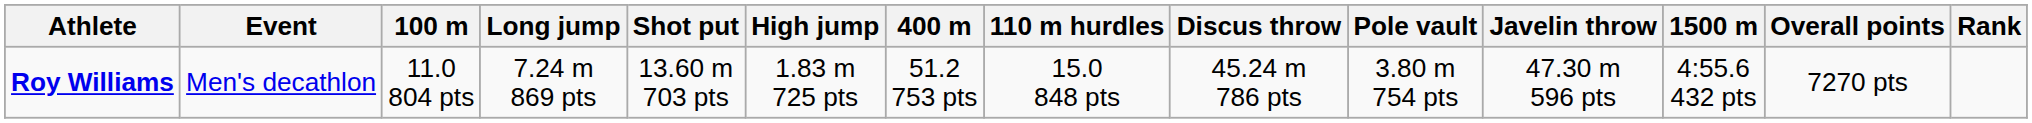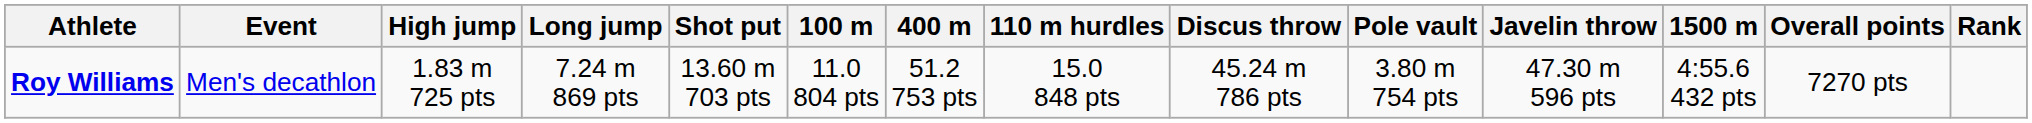 <table class=wikitable style="font-size:90%">
 <tr>
 <th>Athlete</th>
 <th>Event</th>
-<th>100 m</th>
+<th>High jump</th>
 <th>Long jump</th>
 <th>Shot put</th>
-<th>High jump</th>
+<th>100 m</th>
 <th>400 m</th>
 <th>110 m hurdles</th>
 <th>Discus throw</th>
 <th>Pole vault</th>
 <th>Javelin throw</th>
 <th>1500 m</th>
 <th>Overall points</th>
 <th>Rank</th>
 </tr>
 <tr align=center>
 <td align=left><strong><a href='#'>Roy Williams</a></strong></td>
 <td align=left><a href='#'>Men's decathlon</a></td>
-<td>11.0<br>804 pts</td>
+<td>1.83 m<br>725 pts</td>
 <td>7.24 m<br>869 pts</td>
 <td>13.60 m<br>703 pts</td>
-<td>1.83 m<br>725 pts</td>
+<td>11.0<br>804 pts</td>
 <td>51.2<br>753 pts</td>
 <td>15.0<br>848 pts</td>
 <td>45.24 m<br>786 pts</td>
 <td>3.80 m<br>754 pts</td>
 <td>47.30 m<br>596 pts</td>
 <td>4:55.6<br>432 pts</td>
 <td>7270 pts <strong></strong></td>
 <td></td>
 </tr>
 </table>
